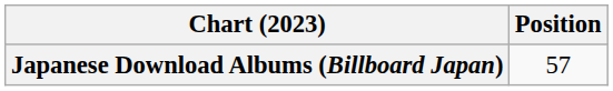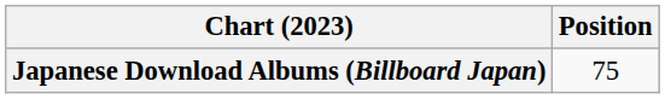 <table class="wikitable plainrowheaders" style="text-align:center">
 <tr>
 <th scope="col">Chart (2023)</th>
 <th scope="col">Position</th>
 </tr>
 <tr>
 <th scope="row">Japanese Download Albums (<em>Billboard Japan</em>)</th>
-<td>57</td>
+<td>75</td>
 </tr>
 </table>
